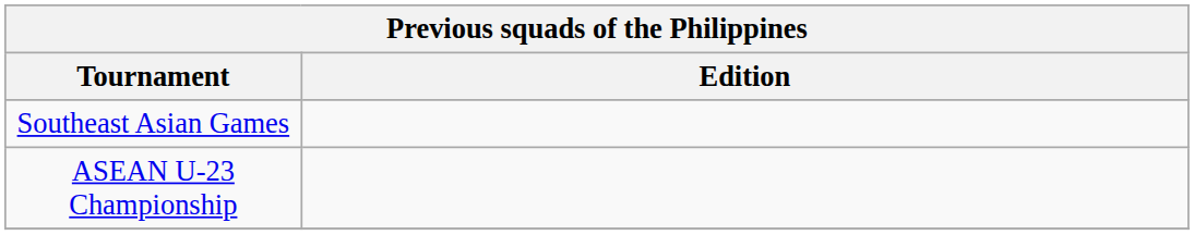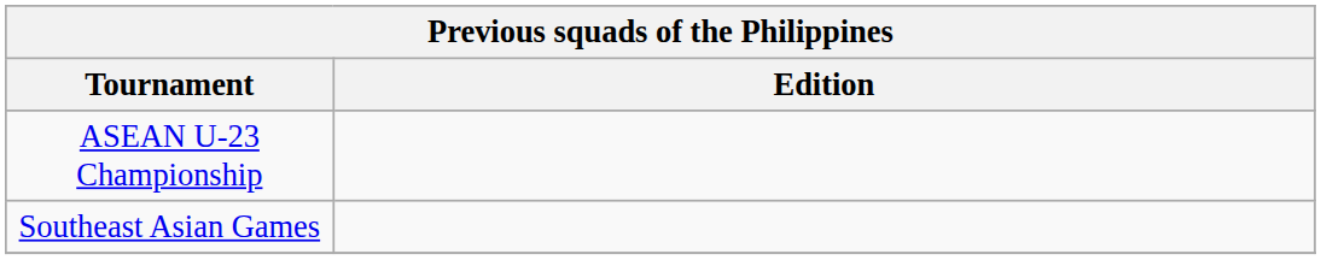 <table class="wikitable collapsible" style="text-align: center; font-size:95%;" width=100%>
 <tr>
 <th colspan=2>Previous squads of the Philippines</th>
 </tr>
 <tr>
 <th width=25%>Tournament</th>
 <th>Edition</th>
 </tr>
 <tr>
-<td><a href='#'>Southeast Asian Games</a></td>
+<td><a href='#'>ASEAN U-23 Championship</a></td>
 <td><br></td>
 </tr>
 <tr>
-<td><a href='#'>ASEAN U-23 Championship</a></td>
+<td><a href='#'>Southeast Asian Games</a></td>
 <td><br></td>
 </tr>
 <tr>
 </tr>
 </table>
